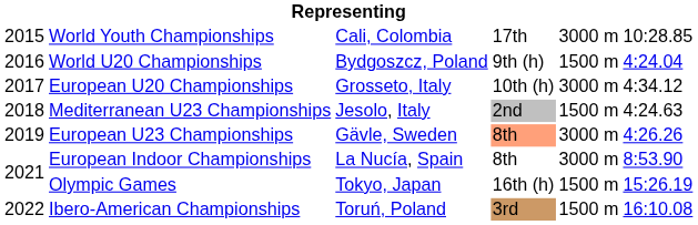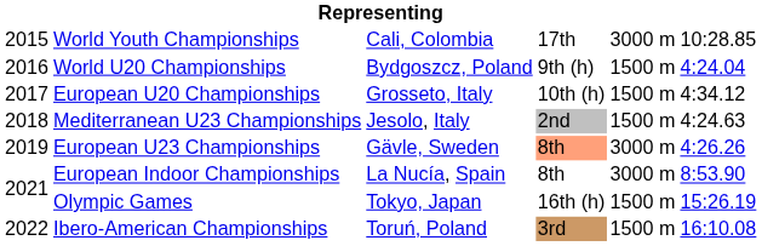 <table>
 <tr>
 <th colspan="6">Representing </th>
 </tr>
 <tr>
 <td>2015</td>
 <td><a href='#'>World Youth Championships</a></td>
 <td><a href='#'>Cali, Colombia</a></td>
 <td>17th</td>
 <td>3000 m</td>
 <td>10:28.85</td>
 </tr>
 <tr>
 <td>2016</td>
 <td><a href='#'>World U20 Championships</a></td>
 <td><a href='#'>Bydgoszcz, Poland</a></td>
 <td>9th (h)</td>
 <td>1500 m</td>
 <td><a href='#'>4:24.04</a></td>
 </tr>
 <tr>
 <td>2017</td>
 <td><a href='#'>European U20 Championships</a></td>
 <td><a href='#'>Grosseto, Italy</a></td>
 <td>10th (h)</td>
-<td>3000 m</td>
+<td>1500 m</td>
 <td>4:34.12</td>
 </tr>
 <tr>
 <td>2018</td>
 <td><a href='#'>Mediterranean U23 Championships</a></td>
 <td><a href='#'>Jesolo</a>, <a href='#'>Italy</a></td>
 <td bgcolor=silver>2nd</td>
 <td>1500 m</td>
 <td>4:24.63</td>
 </tr>
 <tr>
 <td>2019</td>
 <td><a href='#'>European U23 Championships</a></td>
 <td><a href='#'>Gävle, Sweden</a></td>
 <td style="background: lightsalmon;">8th</td>
 <td>3000 m</td>
 <td><a href='#'>4:26.26</a></td>
 </tr>
 <tr>
 <td rowspan=2>2021</td>
 <td><a href='#'>European Indoor Championships</a></td>
 <td><a href='#'>La Nucía</a>, <a href='#'>Spain</a></td>
 <td>8th</td>
 <td>3000 m</td>
 <td><a href='#'>8:53.90</a></td>
 </tr>
 <tr>
 <td><a href='#'>Olympic Games</a></td>
 <td><a href='#'>Tokyo, Japan</a></td>
 <td>16th (h)</td>
 <td>1500 m</td>
 <td><a href='#'>15:26.19</a></td>
 </tr>
 <tr>
 <td>2022</td>
 <td><a href='#'>Ibero-American Championships</a></td>
 <td><a href='#'>Toruń, Poland</a></td>
 <td bgcolor=cc9966>3rd</td>
 <td>1500 m</td>
 <td><a href='#'>16:10.08</a></td>
 </tr>
 </table>
